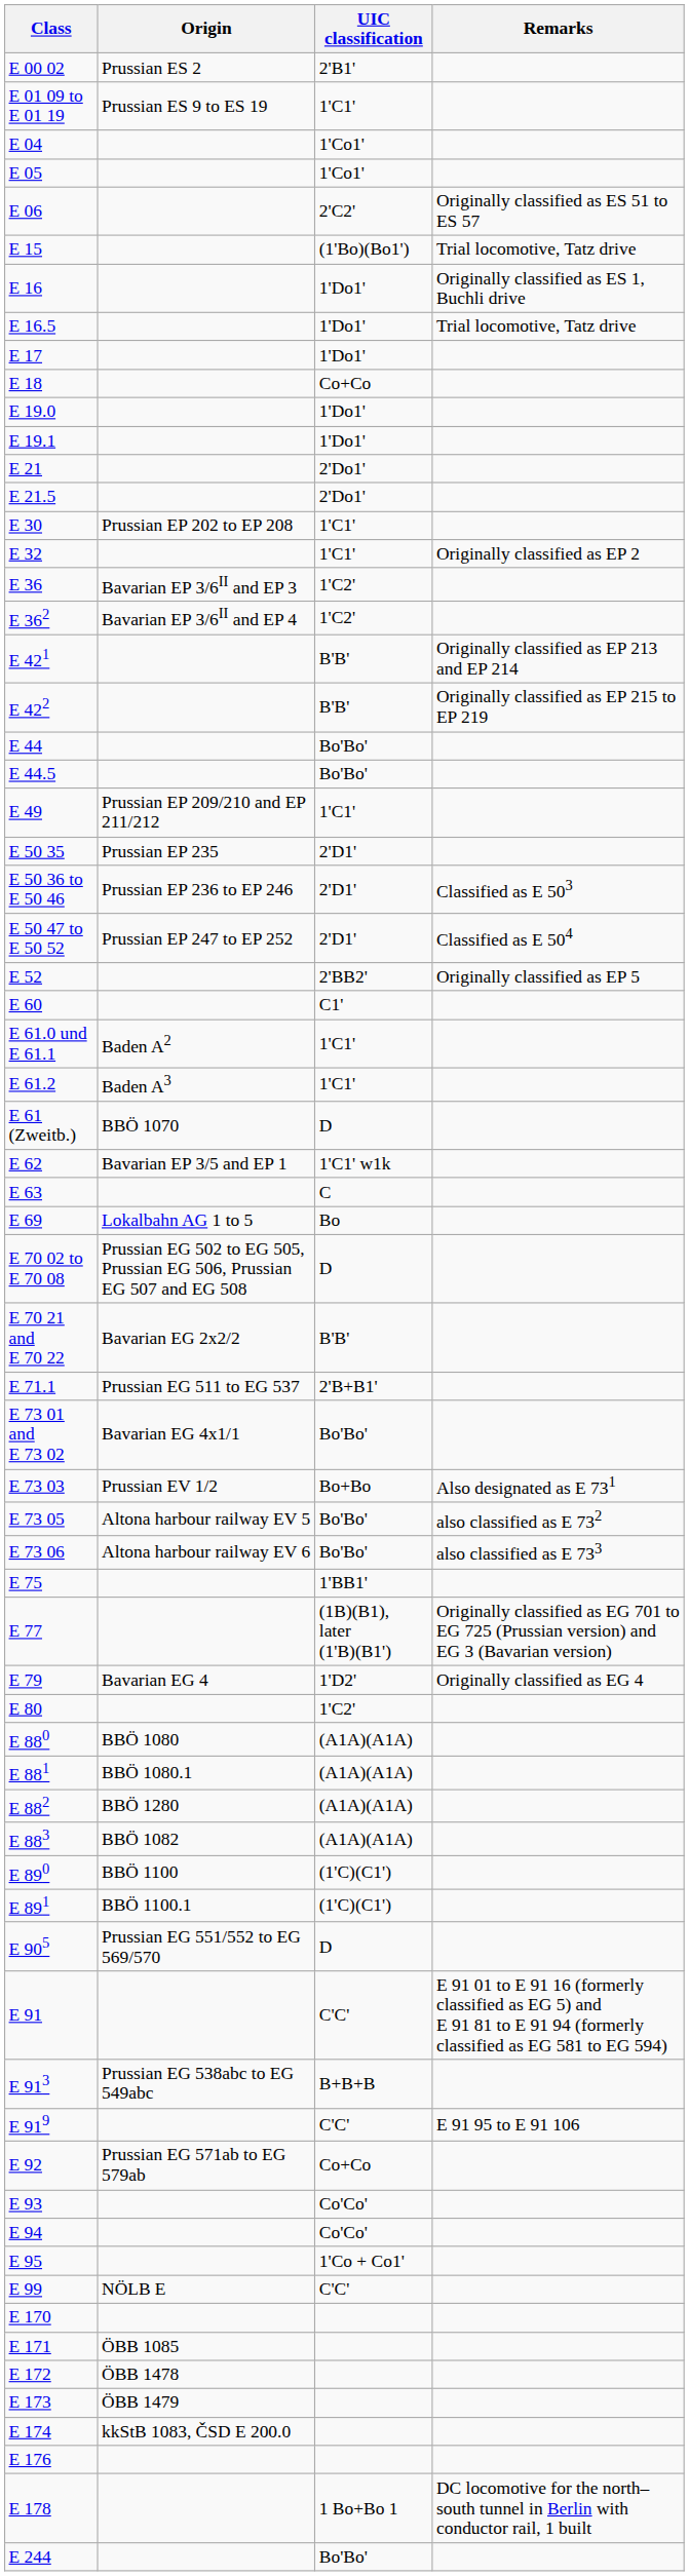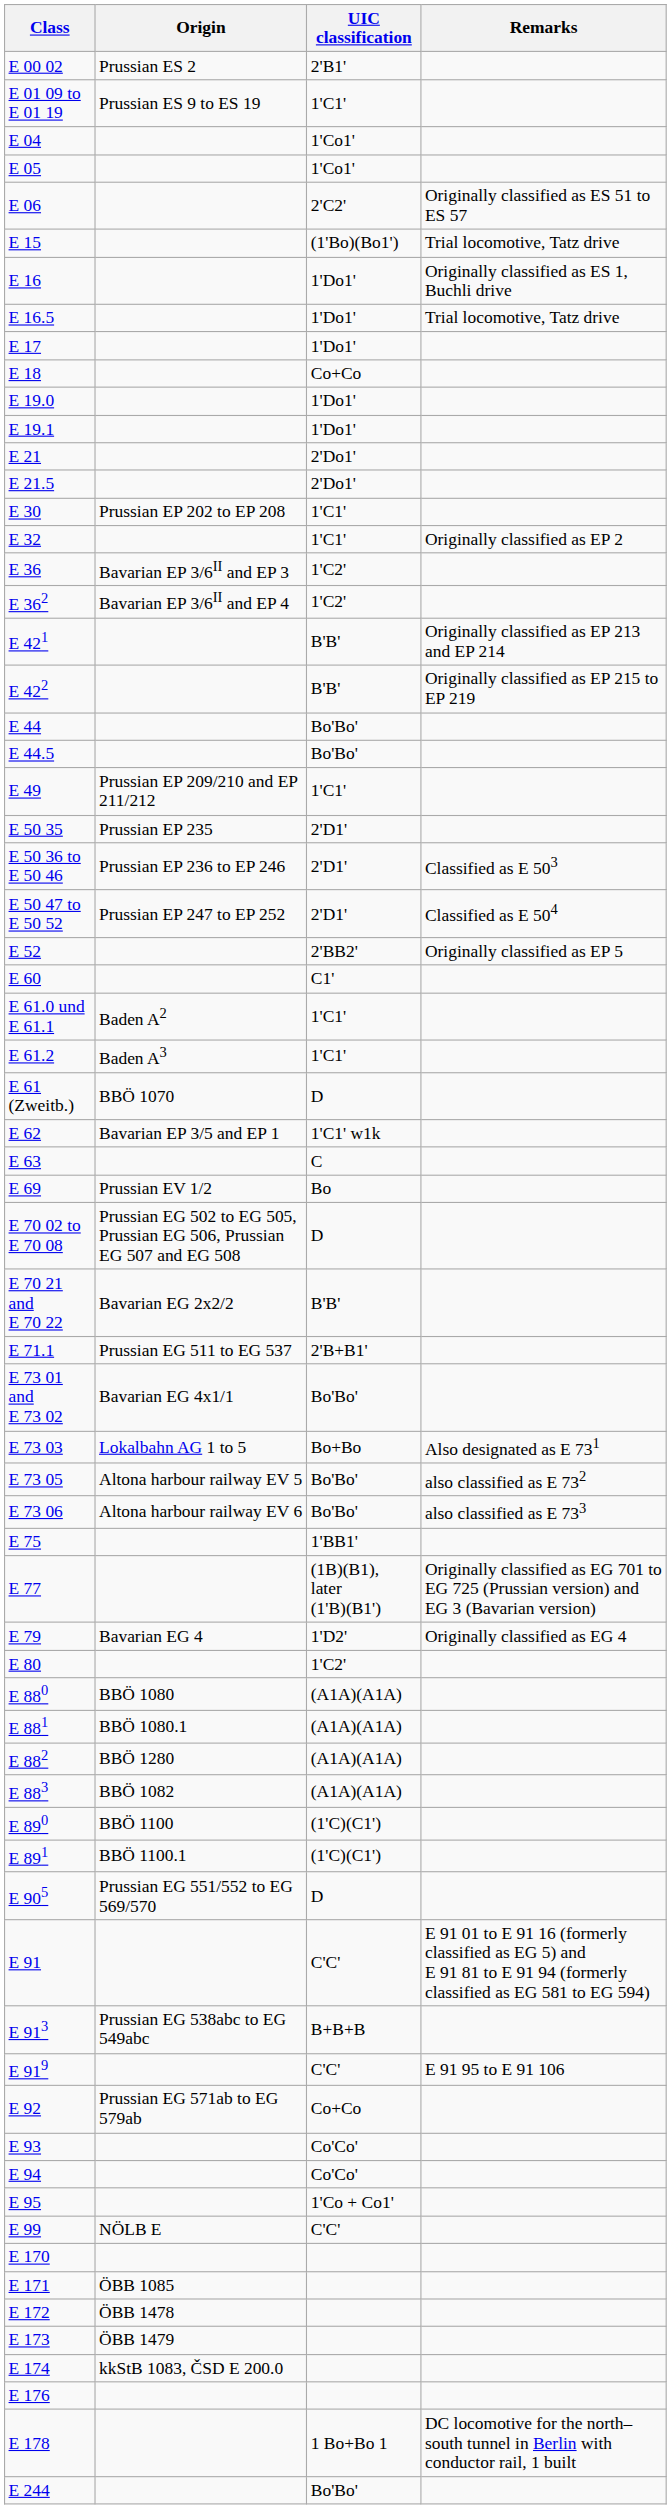 <table class="wikitable">
 <tr class="hintergrundfarbe6">
 <th><a href='#'>Class</a></th>
 <th>Origin</th>
 <th><a href='#'>UIC classification</a></th>
 <th>Remarks</th>
 </tr>
 <tr>
 <td><a href='#'>E 00 02</a></td>
 <td>Prussian ES 2</td>
 <td>2'B1'</td>
 <td></td>
 </tr>
 <tr>
 <td><a href='#'>E 01 09 to <br> E 01 19</a></td>
 <td>Prussian ES 9 to ES 19</td>
 <td>1'C1'</td>
 <td></td>
 </tr>
 <tr>
 <td><a href='#'>E 04</a></td>
 <td></td>
 <td>1'Co1'</td>
 <td></td>
 </tr>
 <tr>
 <td><a href='#'>E 05</a></td>
 <td></td>
 <td>1'Co1'</td>
 <td></td>
 </tr>
 <tr>
 <td><a href='#'>E 06</a></td>
 <td></td>
 <td>2'C2'</td>
 <td>Originally classified as ES 51 to ES 57</td>
 </tr>
 <tr>
 <td><a href='#'>E 15</a></td>
 <td></td>
 <td>(1'Bo)(Bo1')</td>
 <td>Trial locomotive, Tatz drive</td>
 </tr>
 <tr>
 <td><a href='#'>E 16</a></td>
 <td></td>
 <td>1'Do1'</td>
 <td>Originally classified as ES 1, Buchli drive</td>
 </tr>
 <tr>
 <td><a href='#'>E 16.5</a></td>
 <td></td>
 <td>1'Do1'</td>
 <td>Trial locomotive, Tatz drive</td>
 </tr>
 <tr>
 <td><a href='#'>E 17</a></td>
 <td></td>
 <td>1'Do1'</td>
 <td></td>
 </tr>
 <tr>
 <td><a href='#'>E 18</a></td>
 <td></td>
 <td>Co+Co</td>
 <td></td>
 </tr>
 <tr>
 <td><a href='#'>E 19.0</a></td>
 <td></td>
 <td>1'Do1'</td>
 <td></td>
 </tr>
 <tr>
 <td><a href='#'>E 19.1</a></td>
 <td></td>
 <td>1'Do1'</td>
 <td></td>
 </tr>
 <tr>
 <td><a href='#'>E 21</a></td>
 <td></td>
 <td>2'Do1'</td>
 <td></td>
 </tr>
 <tr>
 <td><a href='#'>E 21.5</a></td>
 <td></td>
 <td>2'Do1'</td>
 <td></td>
 </tr>
 <tr>
 <td><a href='#'>E 30</a></td>
 <td>Prussian EP 202 to EP 208</td>
 <td>1'C1'</td>
 <td></td>
 </tr>
 <tr>
 <td><a href='#'>E 32</a></td>
 <td></td>
 <td>1'C1'</td>
 <td>Originally classified as EP 2</td>
 </tr>
 <tr>
 <td><a href='#'>E 36</a></td>
 <td>Bavarian EP 3/6<sup>II</sup> and EP 3</td>
 <td>1'C2'</td>
 <td></td>
 </tr>
 <tr>
 <td><a href='#'>E 36<sup>2</sup></a></td>
 <td>Bavarian EP 3/6<sup>II</sup> and EP 4</td>
 <td>1'C2'</td>
 <td></td>
 </tr>
 <tr>
 <td><a href='#'>E 42<sup>1</sup></a></td>
 <td></td>
 <td>B'B'</td>
 <td>Originally classified as EP 213 and EP 214</td>
 </tr>
 <tr>
 <td><a href='#'>E 42<sup>2</sup></a></td>
 <td></td>
 <td>B'B'</td>
 <td>Originally classified as EP 215 to EP 219</td>
 </tr>
 <tr>
 <td><a href='#'>E 44</a></td>
 <td></td>
 <td>Bo'Bo'</td>
 <td></td>
 </tr>
 <tr>
 <td><a href='#'>E 44.5</a></td>
 <td></td>
 <td>Bo'Bo'</td>
 <td></td>
 </tr>
 <tr>
 <td><a href='#'>E 49</a></td>
 <td>Prussian EP 209/210 and EP 211/212</td>
 <td>1'C1'</td>
 <td></td>
 </tr>
 <tr>
 <td><a href='#'>E 50 35</a></td>
 <td>Prussian EP 235</td>
 <td>2'D1'</td>
 <td></td>
 </tr>
 <tr>
 <td><a href='#'>E 50 36 to <br> E 50 46</a></td>
 <td>Prussian EP 236 to EP 246</td>
 <td>2'D1'</td>
 <td>Classified as E 50<sup>3</sup></td>
 </tr>
 <tr>
 <td><a href='#'>E 50 47 to <br> E 50 52</a></td>
 <td>Prussian EP 247 to EP 252</td>
 <td>2'D1'</td>
 <td>Classified as E 50<sup>4</sup></td>
 </tr>
 <tr>
 <td><a href='#'>E 52</a></td>
 <td></td>
 <td>2'BB2'</td>
 <td>Originally classified as EP 5</td>
 </tr>
 <tr>
 <td><a href='#'>E 60</a></td>
 <td></td>
 <td>C1'</td>
 <td></td>
 </tr>
 <tr>
 <td><a href='#'>E 61.0 und E 61.1</a></td>
 <td>Baden A<sup>2</sup></td>
 <td>1'C1'</td>
 <td></td>
 </tr>
 <tr>
 <td><a href='#'>E 61.2</a></td>
 <td>Baden A<sup>3</sup></td>
 <td>1'C1'</td>
 <td></td>
 </tr>
 <tr>
 <td><a href='#'>E 61</a> (Zweitb.)</td>
 <td>BBÖ 1070</td>
 <td>D</td>
 <td></td>
 </tr>
 <tr>
 <td><a href='#'>E 62</a></td>
 <td>Bavarian EP 3/5 and EP 1</td>
 <td>1'C1' w1k</td>
 <td></td>
 </tr>
 <tr>
 <td><a href='#'>E 63</a></td>
 <td></td>
 <td>C</td>
 <td></td>
 </tr>
 <tr>
 <td><a href='#'>E 69</a></td>
-<td><a href='#'>Lokalbahn AG</a> 1 to 5</td>
+<td>Prussian EV 1/2</td>
 <td>Bo</td>
 <td></td>
 </tr>
 <tr>
 <td><a href='#'>E 70 02 to <br> E 70 08</a></td>
 <td>Prussian EG 502 to EG 505, Prussian EG 506, Prussian EG 507 and EG 508</td>
 <td>D</td>
 <td></td>
 </tr>
 <tr>
 <td><a href='#'>E 70 21 and <br> E 70 22</a></td>
 <td>Bavarian EG 2x2/2</td>
 <td>B'B'</td>
 <td></td>
 </tr>
 <tr>
 <td><a href='#'>E 71.1</a></td>
 <td>Prussian EG 511 to EG 537</td>
 <td>2'B+B1'</td>
 <td></td>
 </tr>
 <tr>
 <td><a href='#'>E 73 01 and <br> E 73 02</a></td>
 <td>Bavarian EG 4x1/1</td>
 <td>Bo'Bo'</td>
 <td></td>
 </tr>
 <tr>
 <td><a href='#'>E 73 03</a></td>
-<td>Prussian EV 1/2</td>
+<td><a href='#'>Lokalbahn AG</a> 1 to 5</td>
 <td>Bo+Bo</td>
 <td>Also designated as E 73<sup>1</sup></td>
 </tr>
 <tr>
 <td><a href='#'>E 73 05</a></td>
 <td>Altona harbour railway EV 5</td>
 <td>Bo'Bo'</td>
 <td>also classified as E 73<sup>2</sup></td>
 </tr>
 <tr>
 <td><a href='#'>E 73 06</a></td>
 <td>Altona harbour railway EV 6</td>
 <td>Bo'Bo'</td>
 <td>also classified as E 73<sup>3</sup></td>
 </tr>
 <tr>
 <td><a href='#'>E 75</a></td>
 <td></td>
 <td>1'BB1'</td>
 <td></td>
 </tr>
 <tr>
 <td><a href='#'>E 77</a></td>
 <td></td>
 <td>(1B)(B1), <br> later <br> (1'B)(B1')</td>
 <td>Originally classified as EG 701 to EG 725 (Prussian version) and EG 3 (Bavarian version)</td>
 </tr>
 <tr>
 <td><a href='#'>E 79</a></td>
 <td>Bavarian EG 4</td>
 <td>1'D2'</td>
 <td>Originally classified as EG 4</td>
 </tr>
 <tr>
 <td><a href='#'>E 80</a></td>
 <td></td>
 <td>1'C2'</td>
 <td></td>
 </tr>
 <tr>
 <td><a href='#'>E 88<sup>0</sup></a></td>
 <td>BBÖ 1080</td>
 <td>(A1A)(A1A)</td>
 <td></td>
 </tr>
 <tr>
 <td><a href='#'>E 88<sup>1</sup></a></td>
 <td>BBÖ 1080.1</td>
 <td>(A1A)(A1A)</td>
 <td></td>
 </tr>
 <tr>
 <td><a href='#'>E 88<sup>2</sup></a></td>
 <td>BBÖ 1280</td>
 <td>(A1A)(A1A)</td>
 <td></td>
 </tr>
 <tr>
 <td><a href='#'>E 88<sup>3</sup></a></td>
 <td>BBÖ 1082</td>
 <td>(A1A)(A1A)</td>
 <td></td>
 </tr>
 <tr>
 <td><a href='#'>E 89<sup>0</sup></a></td>
 <td>BBÖ 1100</td>
 <td>(1'C)(C1')</td>
 <td></td>
 </tr>
 <tr>
 <td><a href='#'>E 89<sup>1</sup></a></td>
 <td>BBÖ 1100.1</td>
 <td>(1'C)(C1')</td>
 <td></td>
 </tr>
 <tr>
 <td><a href='#'>E 90<sup>5</sup></a></td>
 <td>Prussian EG 551/552 to EG 569/570</td>
 <td>D</td>
 <td></td>
 </tr>
 <tr>
 <td><a href='#'>E 91</a></td>
 <td></td>
 <td>C'C'</td>
 <td>E 91 01 to E 91 16 (formerly classified as EG 5) and <br> E 91 81 to E 91 94 (formerly classified as EG 581 to EG 594)</td>
 </tr>
 <tr>
 <td><a href='#'>E 91<sup>3</sup></a></td>
 <td>Prussian EG 538abc to EG 549abc</td>
 <td>B+B+B</td>
 <td></td>
 </tr>
 <tr>
 <td><a href='#'>E 91<sup>9</sup></a></td>
 <td></td>
 <td>C'C'</td>
 <td>E 91 95 to E 91 106</td>
 </tr>
 <tr>
 <td><a href='#'>E 92</a></td>
 <td>Prussian EG 571ab to EG 579ab</td>
 <td>Co+Co</td>
 <td></td>
 </tr>
 <tr>
 <td><a href='#'>E 93</a></td>
 <td></td>
 <td>Co'Co'</td>
 <td></td>
 </tr>
 <tr>
 <td><a href='#'>E 94</a></td>
 <td></td>
 <td>Co'Co'</td>
 <td></td>
 </tr>
 <tr>
 <td><a href='#'>E 95</a></td>
 <td></td>
 <td>1'Co + Co1'</td>
 <td></td>
 </tr>
 <tr>
 <td><a href='#'>E 99</a></td>
 <td>NÖLB E</td>
 <td>C'C'</td>
 <td></td>
 </tr>
 <tr>
 <td><a href='#'>E 170</a></td>
 <td></td>
 <td></td>
 <td></td>
 </tr>
 <tr>
 <td><a href='#'>E 171</a></td>
 <td>ÖBB 1085</td>
 <td></td>
 <td></td>
 </tr>
 <tr>
 <td><a href='#'>E 172</a></td>
 <td>ÖBB 1478</td>
 <td></td>
 <td></td>
 </tr>
 <tr>
 <td><a href='#'>E 173</a></td>
 <td>ÖBB 1479</td>
 <td></td>
 <td></td>
 </tr>
 <tr>
 <td><a href='#'>E 174</a></td>
 <td>kkStB 1083, ČSD E 200.0</td>
 <td></td>
 <td></td>
 </tr>
 <tr>
 <td><a href='#'>E 176</a></td>
 <td></td>
 <td></td>
 <td></td>
 </tr>
 <tr>
 <td><a href='#'>E 178</a></td>
 <td></td>
 <td>1 Bo+Bo 1</td>
 <td>DC locomotive for the north–south tunnel in <a href='#'>Berlin</a> with conductor rail, 1 built</td>
 </tr>
 <tr>
 <td><a href='#'>E 244</a></td>
 <td></td>
 <td>Bo'Bo'</td>
 <td></td>
 </tr>
 </table>
